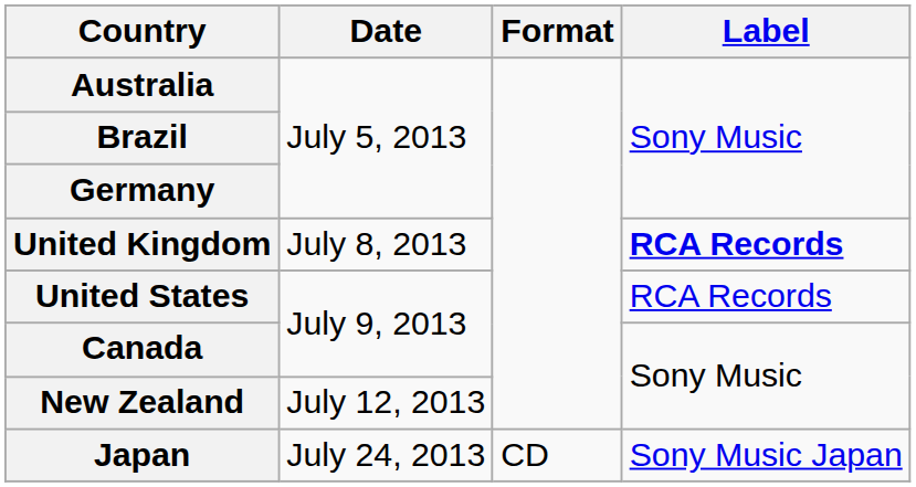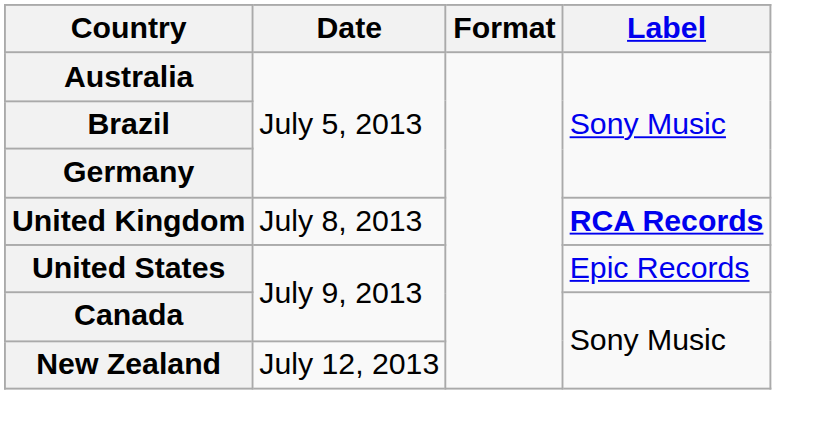 <table class="wikitable plainrowheaders">
 <tr>
 <th scope="column">Country</th>
 <th>Date</th>
 <th>Format</th>
 <th><a href='#'>Label</a></th>
 </tr>
 <tr>
 <th scope="row">Australia</th>
 <td rowspan="3">July 5, 2013</td>
 <td rowspan="7"></td>
 <td rowspan="3"><a href='#'>Sony Music</a></td>
 </tr>
 <tr>
 <th scope="row">Brazil</th>
 </tr>
 <tr>
 <th scope="row">Germany</th>
 </tr>
 <tr>
 <th scope="row">United Kingdom</th>
 <td>July 8, 2013</td>
 <td><strong><a href='#'>RCA Records</a></strong></td>
 </tr>
 <tr>
 <th scope="row">United States</th>
 <td rowspan="2">July 9, 2013</td>
-<td><a href='#'>RCA Records</a></td>
+<td><a href='#'>Epic Records</a></td>
 </tr>
 <tr>
 <th scope="row">Canada</th>
 <td rowspan="2">Sony Music</td>
 </tr>
 <tr>
 <th scope="row">New Zealand</th>
 <td>July 12, 2013</td>
 </tr>
-<tr>
-<th scope="row">Japan</th>
-<td>July 24, 2013</td>
-<td>CD</td>
-<td><a href='#'>Sony Music Japan</a></td>
-</tr>
 </table>
